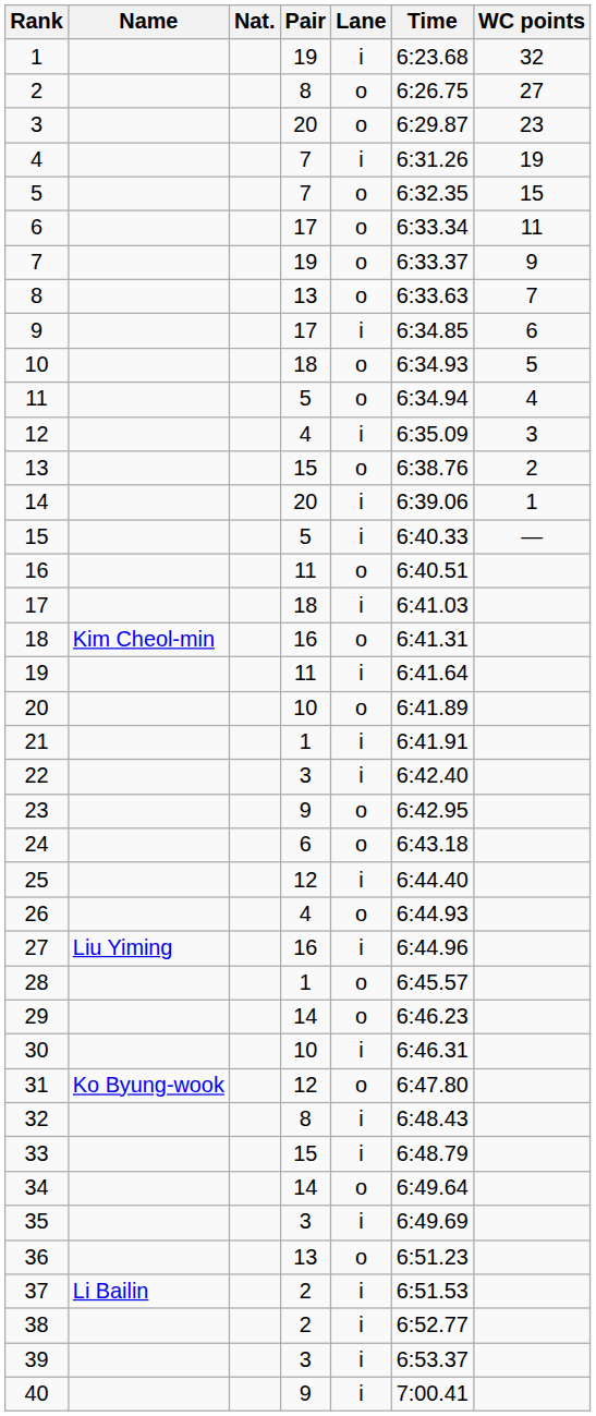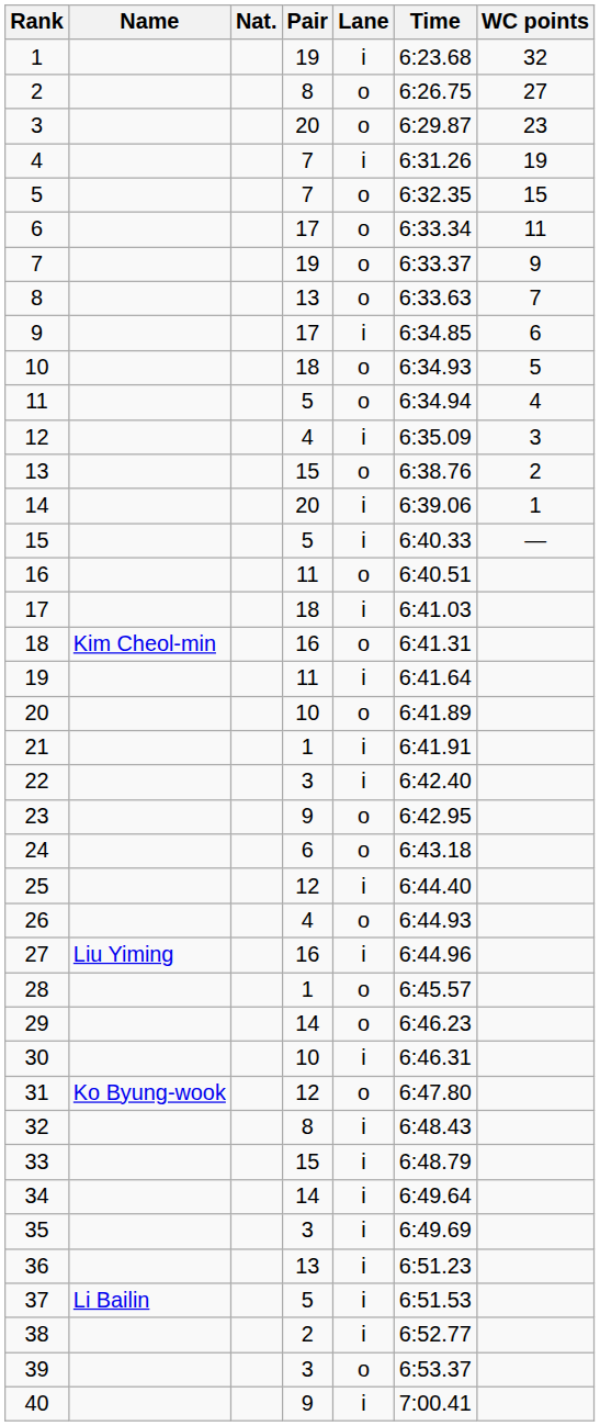 <table class="wikitable sortable" style="text-align:center">
 <tr>
 <th>Rank</th>
 <th>Name</th>
 <th>Nat.</th>
 <th>Pair</th>
 <th>Lane</th>
 <th>Time</th>
 <th>WC points</th>
 </tr>
 <tr>
 <td>1</td>
 <td align=left></td>
 <td></td>
 <td>19</td>
 <td>i</td>
 <td>6:23.68</td>
 <td>32</td>
 </tr>
 <tr>
 <td>2</td>
 <td align=left></td>
 <td></td>
 <td>8</td>
 <td>o</td>
 <td>6:26.75</td>
 <td>27</td>
 </tr>
 <tr>
 <td>3</td>
 <td align=left></td>
 <td></td>
 <td>20</td>
 <td>o</td>
 <td>6:29.87</td>
 <td>23</td>
 </tr>
 <tr>
 <td>4</td>
 <td align=left></td>
 <td></td>
 <td>7</td>
 <td>i</td>
 <td>6:31.26</td>
 <td>19</td>
 </tr>
 <tr>
 <td>5</td>
 <td align=left></td>
 <td></td>
 <td>7</td>
 <td>o</td>
 <td>6:32.35</td>
 <td>15</td>
 </tr>
 <tr>
 <td>6</td>
 <td align=left></td>
 <td></td>
 <td>17</td>
 <td>o</td>
 <td>6:33.34</td>
 <td>11</td>
 </tr>
 <tr>
 <td>7</td>
 <td align=left></td>
 <td></td>
 <td>19</td>
 <td>o</td>
 <td>6:33.37</td>
 <td>9</td>
 </tr>
 <tr>
 <td>8</td>
 <td align=left></td>
 <td></td>
 <td>13</td>
 <td>o</td>
 <td>6:33.63</td>
 <td>7</td>
 </tr>
 <tr>
 <td>9</td>
 <td align=left></td>
 <td></td>
 <td>17</td>
 <td>i</td>
 <td>6:34.85</td>
 <td>6</td>
 </tr>
 <tr>
 <td>10</td>
 <td align=left></td>
 <td></td>
 <td>18</td>
 <td>o</td>
 <td>6:34.93</td>
 <td>5</td>
 </tr>
 <tr>
 <td>11</td>
 <td align=left></td>
 <td></td>
 <td>5</td>
 <td>o</td>
 <td>6:34.94</td>
 <td>4</td>
 </tr>
 <tr>
 <td>12</td>
 <td align=left></td>
 <td></td>
 <td>4</td>
 <td>i</td>
 <td>6:35.09</td>
 <td>3</td>
 </tr>
 <tr>
 <td>13</td>
 <td align=left></td>
 <td></td>
 <td>15</td>
 <td>o</td>
 <td>6:38.76</td>
 <td>2</td>
 </tr>
 <tr>
 <td>14</td>
 <td align=left></td>
 <td></td>
 <td>20</td>
 <td>i</td>
 <td>6:39.06</td>
 <td>1</td>
 </tr>
 <tr>
 <td>15</td>
 <td align=left></td>
 <td></td>
 <td>5</td>
 <td>i</td>
 <td>6:40.33</td>
 <td>—</td>
 </tr>
 <tr>
 <td>16</td>
 <td align=left></td>
 <td></td>
 <td>11</td>
 <td>o</td>
 <td>6:40.51</td>
 <td></td>
 </tr>
 <tr>
 <td>17</td>
 <td align=left></td>
 <td></td>
 <td>18</td>
 <td>i</td>
 <td>6:41.03</td>
 <td></td>
 </tr>
 <tr>
 <td>18</td>
 <td align=left><a href='#'>Kim Cheol-min</a></td>
 <td></td>
 <td>16</td>
 <td>o</td>
 <td>6:41.31</td>
 <td></td>
 </tr>
 <tr>
 <td>19</td>
 <td align=left></td>
 <td></td>
 <td>11</td>
 <td>i</td>
 <td>6:41.64</td>
 <td></td>
 </tr>
 <tr>
 <td>20</td>
 <td align=left></td>
 <td></td>
 <td>10</td>
 <td>o</td>
 <td>6:41.89</td>
 <td></td>
 </tr>
 <tr>
 <td>21</td>
 <td align=left></td>
 <td></td>
 <td>1</td>
 <td>i</td>
 <td>6:41.91</td>
 <td></td>
 </tr>
 <tr>
 <td>22</td>
 <td align=left></td>
 <td></td>
 <td>3</td>
 <td>i</td>
 <td>6:42.40</td>
 <td></td>
 </tr>
 <tr>
 <td>23</td>
 <td align=left></td>
 <td></td>
 <td>9</td>
 <td>o</td>
 <td>6:42.95</td>
 <td></td>
 </tr>
 <tr>
 <td>24</td>
 <td align=left></td>
 <td></td>
 <td>6</td>
 <td>o</td>
 <td>6:43.18</td>
 <td></td>
 </tr>
 <tr>
 <td>25</td>
 <td align=left></td>
 <td></td>
 <td>12</td>
 <td>i</td>
 <td>6:44.40</td>
 <td></td>
 </tr>
 <tr>
 <td>26</td>
 <td align=left></td>
 <td></td>
 <td>4</td>
 <td>o</td>
 <td>6:44.93</td>
 <td></td>
 </tr>
 <tr>
 <td>27</td>
 <td align=left><a href='#'>Liu Yiming</a></td>
 <td></td>
 <td>16</td>
 <td>i</td>
 <td>6:44.96</td>
 <td></td>
 </tr>
 <tr>
 <td>28</td>
 <td align=left></td>
 <td></td>
 <td>1</td>
 <td>o</td>
 <td>6:45.57</td>
 <td></td>
 </tr>
 <tr>
 <td>29</td>
 <td align=left></td>
 <td></td>
 <td>14</td>
 <td>o</td>
 <td>6:46.23</td>
 <td></td>
 </tr>
 <tr>
 <td>30</td>
 <td align=left></td>
 <td></td>
 <td>10</td>
 <td>i</td>
 <td>6:46.31</td>
 <td></td>
 </tr>
 <tr>
 <td>31</td>
 <td align=left><a href='#'>Ko Byung-wook</a></td>
 <td></td>
 <td>12</td>
 <td>o</td>
 <td>6:47.80</td>
 <td></td>
 </tr>
 <tr>
 <td>32</td>
 <td align=left></td>
 <td></td>
 <td>8</td>
 <td>i</td>
 <td>6:48.43</td>
 <td></td>
 </tr>
 <tr>
 <td>33</td>
 <td align=left></td>
 <td></td>
 <td>15</td>
 <td>i</td>
 <td>6:48.79</td>
 <td></td>
 </tr>
 <tr>
 <td>34</td>
 <td align=left></td>
 <td></td>
 <td>14</td>
-<td>o</td>
+<td>i</td>
 <td>6:49.64</td>
 <td></td>
 </tr>
 <tr>
 <td>35</td>
 <td align=left></td>
 <td></td>
 <td>3</td>
 <td>i</td>
 <td>6:49.69</td>
 <td></td>
 </tr>
 <tr>
 <td>36</td>
 <td align=left></td>
 <td></td>
 <td>13</td>
-<td>o</td>
+<td>i</td>
 <td>6:51.23</td>
 <td></td>
 </tr>
 <tr>
 <td>37</td>
 <td align=left><a href='#'>Li Bailin</a></td>
 <td></td>
-<td>2</td>
+<td>5</td>
 <td>i</td>
 <td>6:51.53</td>
 <td></td>
 </tr>
 <tr>
 <td>38</td>
 <td align=left></td>
 <td></td>
 <td>2</td>
 <td>i</td>
 <td>6:52.77</td>
 <td></td>
 </tr>
 <tr>
 <td>39</td>
 <td align=left></td>
 <td></td>
 <td>3</td>
-<td>i</td>
+<td>o</td>
 <td>6:53.37</td>
 <td></td>
 </tr>
 <tr>
 <td>40</td>
 <td align=left></td>
 <td></td>
 <td>9</td>
 <td>i</td>
 <td>7:00.41</td>
 <td></td>
 </tr>
 </table>
